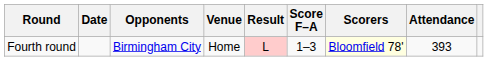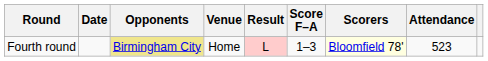 <table class="wikitable plainrowheaders" style="text-align:center">
 <tr>
 <th scope=col>Round</th>
 <th scope=col>Date</th>
 <th scope=col>Opponents</th>
 <th scope=col>Venue</th>
 <th scope=col>Result</th>
 <th scope=col>Score<br>F–A</th>
 <th scope=col>Scorers</th>
 <th scope=col>Attendance</th>
 <th scope=col></th>
 </tr>
 <tr>
 <td>Fourth round</td>
 <td></td>
-<td><a href='#'>Birmingham City</a></td>
+<td style="background: khaki;"><a href='#'>Birmingham City</a></td>
 <td>Home</td>
 <td bgcolor="#FFCCCC">L</td>
 <td>1–3</td>
 <td style="background: lightyellow;"><a href='#'>Bloomfield</a> 78'</td>
-<td>393</td>
+<td>523</td>
 <td></td>
 </tr>
 </table>
